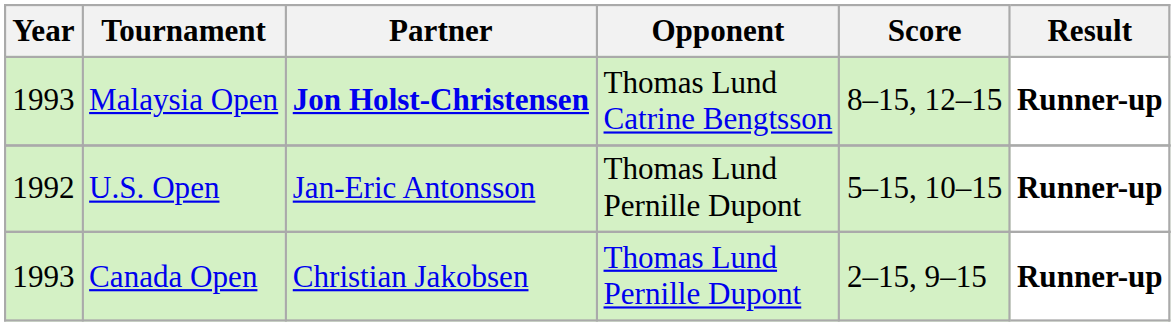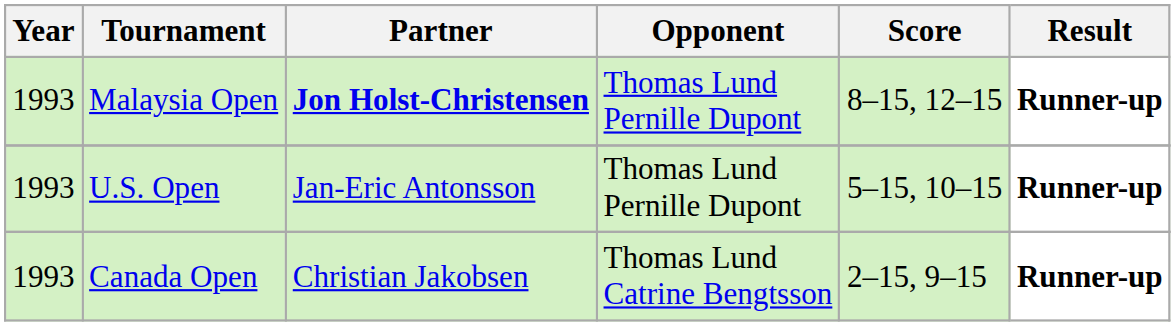 <table class="sortable wikitable" style="font-size: 90%;">
 <tr>
 <th>Year</th>
 <th>Tournament</th>
 <th>Partner</th>
 <th>Opponent</th>
 <th>Score</th>
 <th>Result</th>
 </tr>
 <tr style="background:#D4F1C5">
 <td align="center">1993</td>
 <td align="left"><a href='#'>Malaysia Open</a></td>
 <td align="left"><strong> <a href='#'>Jon Holst-Christensen</a></strong></td>
-<td align="left"> Thomas Lund <br>  <a href='#'>Catrine Bengtsson</a></td>
+<td align="left"> <a href='#'>Thomas Lund</a> <br>  <a href='#'>Pernille Dupont</a></td>
 <td align="left">8–15, 12–15</td>
 <td style="text-align:left; background:white"> <strong>Runner-up</strong></td>
 </tr>
 <tr>
 </tr>
 <tr style="background:#D4F1C5">
-<td align="center">1992</td>
+<td align="center">1993</td>
 <td align="left"><a href='#'>U.S. Open</a></td>
 <td align="left"> <a href='#'>Jan-Eric Antonsson</a></td>
 <td align="left"> Thomas Lund <br>  Pernille Dupont</td>
 <td align="left">5–15, 10–15</td>
 <td style="text-align:left; background:white"> <strong>Runner-up</strong></td>
 </tr>
 <tr>
 </tr>
 <tr style="background:#D4F1C5">
 <td align="center">1993</td>
 <td align="left"><a href='#'>Canada Open</a></td>
 <td align="left"> <a href='#'>Christian Jakobsen</a></td>
-<td align="left"> <a href='#'>Thomas Lund</a> <br>  <a href='#'>Pernille Dupont</a></td>
+<td align="left"> Thomas Lund <br>  <a href='#'>Catrine Bengtsson</a></td>
 <td align="left">2–15, 9–15</td>
 <td style="text-align:left; background:white"> <strong>Runner-up</strong></td>
 </tr>
 </table>
